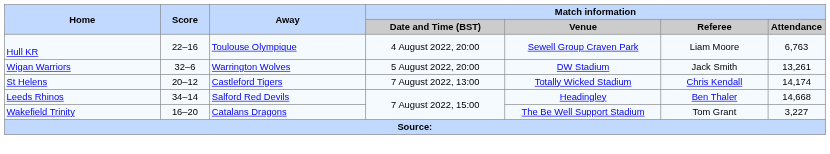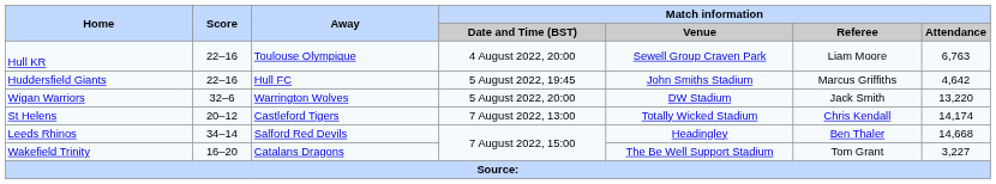 <table border=1 style="border-collapse:collapse; font-size:90%; text-align:center;" cellpadding=3 cellspacing=0 width=100%>
 <tr style="background:#C1D8ff;">
 <th scope="col" rowspan=2 width=19%>Home</th>
 <th scope="col" rowspan=2 width=6%>Score</th>
 <th scope="col" rowspan=2 width=19%>Away</th>
 <th colspan=4>Match information</th>
 </tr>
 <tr style="background:#CCCCCC;">
 <th scope="col" width=17%>Date and Time (BST)</th>
 <th scope="col" width=19%>Venue</th>
 <th scope="col" width=13%>Referee</th>
 <th scope="col" width=7%>Attendance</th>
 </tr>
 <tr style="background:#F5FAFF;">
 <td style="text-align:left;"><br> <a href='#'>Hull KR</a></td>
 <td>22–16</td>
 <td style="text-align:left;"> <a href='#'>Toulouse Olympique</a></td>
 <td>4 August 2022, 20:00</td>
 <td><a href='#'>Sewell Group Craven Park</a></td>
 <td>Liam Moore</td>
 <td>6,763</td>
 </tr>
 <tr style="background:#F5FAFF;">
+<td style="text-align:left;"> <a href='#'>Huddersfield Giants</a></td>
+<td>22–16</td>
+<td style="text-align:left;"> <a href='#'>Hull FC</a></td>
+<td>5 August 2022, 19:45</td>
+<td><a href='#'>John Smiths Stadium</a></td>
+<td>Marcus Griffiths</td>
+<td>4,642</td>
+</tr>
+<tr style="background:#F5FAFF;">
 <td style="text-align:left;"> <a href='#'>Wigan Warriors</a></td>
 <td>32–6</td>
 <td style="text-align:left;"> <a href='#'>Warrington Wolves</a></td>
 <td>5 August 2022, 20:00</td>
 <td><a href='#'>DW Stadium</a></td>
 <td>Jack Smith</td>
-<td>13,261</td>
+<td>13,220</td>
 </tr>
 <tr style="background:#F5FAFF;">
 <td style="text-align:left;"> <a href='#'>St Helens</a></td>
 <td>20–12</td>
 <td style="text-align:left;"> <a href='#'>Castleford Tigers</a></td>
 <td>7 August 2022, 13:00</td>
 <td><a href='#'>Totally Wicked Stadium</a></td>
 <td><a href='#'>Chris Kendall</a></td>
 <td>14,174</td>
 </tr>
 <tr style="background:#F5FAFF;">
 <td style="text-align:left;"> <a href='#'>Leeds Rhinos</a></td>
 <td>34–14</td>
 <td style="text-align:left;"> <a href='#'>Salford Red Devils</a></td>
 <td Rowspan=2>7 August 2022, 15:00</td>
 <td><a href='#'>Headingley</a></td>
 <td><a href='#'>Ben Thaler</a></td>
 <td>14,668</td>
 </tr>
 <tr style="background:#F5FAFF;">
 <td style="text-align:left;"> <a href='#'>Wakefield Trinity</a></td>
 <td>16–20</td>
 <td style="text-align:left;"> <a href='#'>Catalans Dragons</a></td>
 <td><a href='#'>The Be Well Support Stadium</a></td>
 <td>Tom Grant</td>
 <td>3,227</td>
 </tr>
 <tr style="background:#c1d8ff;">
 <th colspan=7>Source:</th>
 </tr>
 </table>
